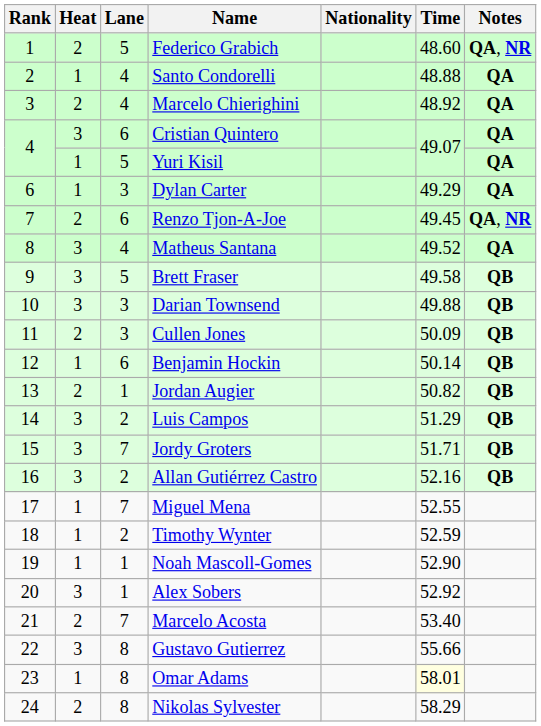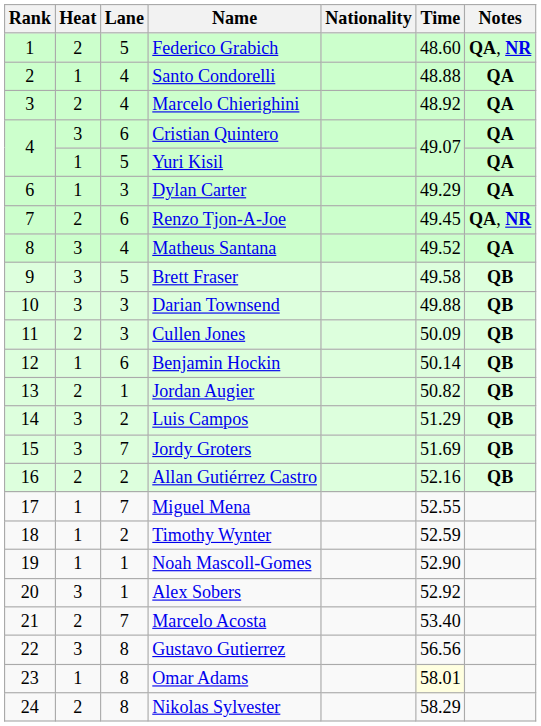 <table class="wikitable sortable" style="text-align:center">
 <tr>
 <th>Rank</th>
 <th>Heat</th>
 <th>Lane</th>
 <th>Name</th>
 <th>Nationality</th>
 <th>Time</th>
 <th>Notes</th>
 </tr>
 <tr bgcolor=ccffcc>
 <td>1</td>
 <td>2</td>
 <td>5</td>
 <td align=left><a href='#'>Federico Grabich</a></td>
 <td align=left></td>
 <td>48.60</td>
 <td><strong>QA</strong>, <strong><a href='#'>NR</a></strong></td>
 </tr>
 <tr bgcolor=ccffcc>
 <td>2</td>
 <td>1</td>
 <td>4</td>
 <td align=left><a href='#'>Santo Condorelli</a></td>
 <td align=left></td>
 <td>48.88</td>
 <td><strong>QA</strong></td>
 </tr>
 <tr bgcolor=ccffcc>
 <td>3</td>
 <td>2</td>
 <td>4</td>
 <td align=left><a href='#'>Marcelo Chierighini</a></td>
 <td align=left></td>
 <td>48.92</td>
 <td><strong>QA</strong></td>
 </tr>
 <tr bgcolor=ccffcc>
 <td rowspan=2>4</td>
 <td>3</td>
 <td>6</td>
 <td align=left><a href='#'>Cristian Quintero</a></td>
 <td align=left></td>
 <td rowspan=2>49.07</td>
 <td><strong>QA</strong></td>
 </tr>
 <tr bgcolor=ccffcc>
 <td>1</td>
 <td>5</td>
 <td align=left><a href='#'>Yuri Kisil</a></td>
 <td align=left></td>
 <td><strong>QA</strong></td>
 </tr>
 <tr bgcolor=ccffcc>
 <td>6</td>
 <td>1</td>
 <td>3</td>
 <td align=left><a href='#'>Dylan Carter</a></td>
 <td align=left></td>
 <td>49.29</td>
 <td><strong>QA</strong></td>
 </tr>
 <tr bgcolor=ccffcc>
 <td>7</td>
 <td>2</td>
 <td>6</td>
 <td align=left><a href='#'>Renzo Tjon-A-Joe</a></td>
 <td align=left></td>
 <td>49.45</td>
 <td><strong>QA</strong>, <strong><a href='#'>NR</a></strong></td>
 </tr>
 <tr bgcolor=ccffcc>
 <td>8</td>
 <td>3</td>
 <td>4</td>
 <td align=left><a href='#'>Matheus Santana</a></td>
 <td align=left></td>
 <td>49.52</td>
 <td><strong>QA</strong></td>
 </tr>
 <tr bgcolor=ddffdd>
 <td>9</td>
 <td>3</td>
 <td>5</td>
 <td align=left><a href='#'>Brett Fraser</a></td>
 <td align=left></td>
 <td>49.58</td>
 <td><strong>QB</strong></td>
 </tr>
 <tr bgcolor=ddffdd>
 <td>10</td>
 <td>3</td>
 <td>3</td>
 <td align=left><a href='#'>Darian Townsend</a></td>
 <td align=left></td>
 <td>49.88</td>
 <td><strong>QB</strong></td>
 </tr>
 <tr bgcolor=ddffdd>
 <td>11</td>
 <td>2</td>
 <td>3</td>
 <td align=left><a href='#'>Cullen Jones</a></td>
 <td align=left></td>
 <td>50.09</td>
 <td><strong>QB</strong></td>
 </tr>
 <tr bgcolor=ddffdd>
 <td>12</td>
 <td>1</td>
 <td>6</td>
 <td align=left><a href='#'>Benjamin Hockin</a></td>
 <td align=left></td>
 <td>50.14</td>
 <td><strong>QB</strong></td>
 </tr>
 <tr bgcolor=ddffdd>
 <td>13</td>
 <td>2</td>
 <td>1</td>
 <td align=left><a href='#'>Jordan Augier</a></td>
 <td align=left></td>
 <td>50.82</td>
 <td><strong>QB</strong></td>
 </tr>
 <tr bgcolor=ddffdd>
 <td>14</td>
 <td>3</td>
 <td>2</td>
 <td align=left><a href='#'>Luis Campos</a></td>
 <td align=left></td>
 <td>51.29</td>
 <td><strong>QB</strong></td>
 </tr>
 <tr bgcolor=ddffdd>
 <td>15</td>
 <td>3</td>
 <td>7</td>
 <td align=left><a href='#'>Jordy Groters</a></td>
 <td align=left></td>
-<td>51.71</td>
+<td>51.69</td>
 <td><strong>QB</strong></td>
 </tr>
 <tr bgcolor=ddffdd>
 <td>16</td>
-<td>3</td>
+<td>2</td>
 <td>2</td>
 <td align=left><a href='#'>Allan Gutiérrez Castro</a></td>
 <td align=left></td>
 <td>52.16</td>
 <td><strong>QB</strong></td>
 </tr>
 <tr>
 <td>17</td>
 <td>1</td>
 <td>7</td>
 <td align=left><a href='#'>Miguel Mena</a></td>
 <td align=left></td>
 <td>52.55</td>
 <td></td>
 </tr>
 <tr>
 <td>18</td>
 <td>1</td>
 <td>2</td>
 <td align=left><a href='#'>Timothy Wynter</a></td>
 <td align=left></td>
 <td>52.59</td>
 <td></td>
 </tr>
 <tr>
 <td>19</td>
 <td>1</td>
 <td>1</td>
 <td align=left><a href='#'>Noah Mascoll-Gomes</a></td>
 <td align=left></td>
 <td>52.90</td>
 <td></td>
 </tr>
 <tr>
 <td>20</td>
 <td>3</td>
 <td>1</td>
 <td align=left><a href='#'>Alex Sobers</a></td>
 <td align=left></td>
 <td>52.92</td>
 <td></td>
 </tr>
 <tr>
 <td>21</td>
 <td>2</td>
 <td>7</td>
 <td align=left><a href='#'>Marcelo Acosta</a></td>
 <td align=left></td>
 <td>53.40</td>
 <td></td>
 </tr>
 <tr>
 <td>22</td>
 <td>3</td>
 <td>8</td>
 <td align=left><a href='#'>Gustavo Gutierrez</a></td>
 <td align=left></td>
-<td>55.66</td>
+<td>56.56</td>
 <td></td>
 </tr>
 <tr>
 <td>23</td>
 <td>1</td>
 <td>8</td>
 <td align=left><a href='#'>Omar Adams</a></td>
 <td align=left></td>
 <td style="background: lightyellow;">58.01</td>
 <td></td>
 </tr>
 <tr>
 <td>24</td>
 <td>2</td>
 <td>8</td>
 <td align=left><a href='#'>Nikolas Sylvester</a></td>
 <td align=left></td>
 <td>58.29</td>
 <td></td>
 </tr>
 </table>
